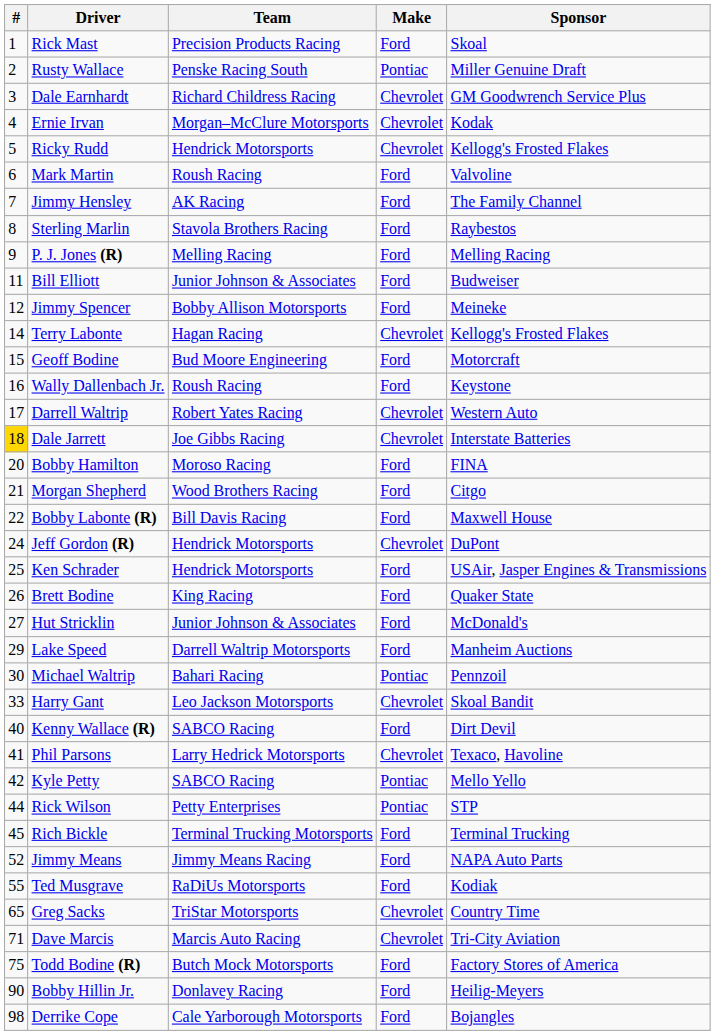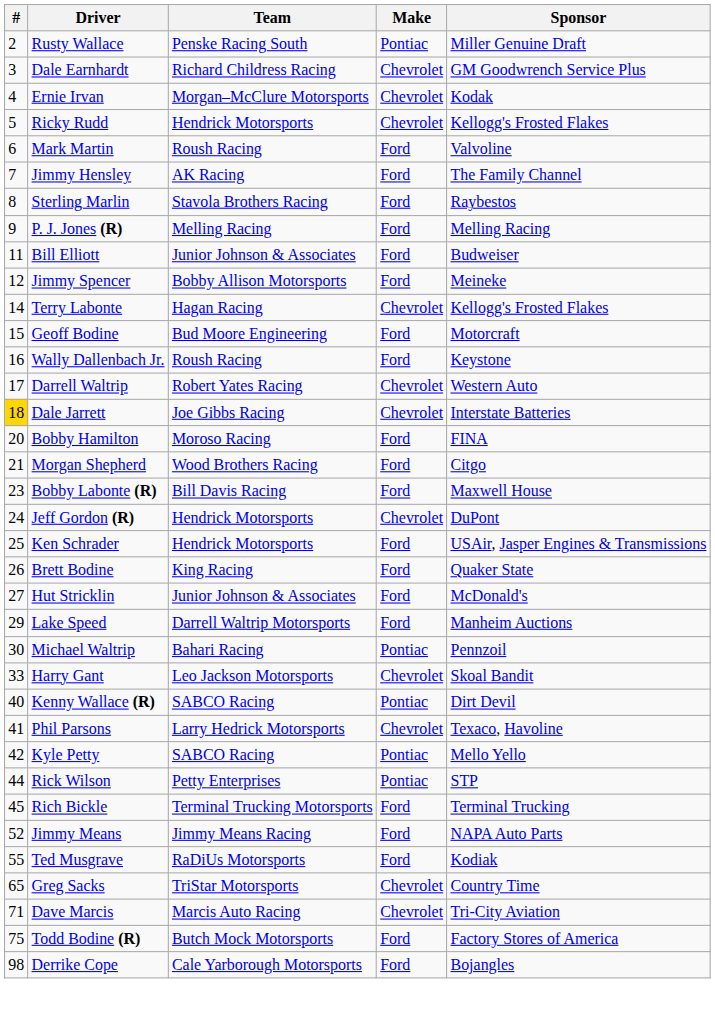 <table class="wikitable" style="font-size:95%">
 <tr>
 <th>#</th>
 <th>Driver</th>
 <th>Team</th>
 <th>Make</th>
 <th>Sponsor</th>
-</tr>
-<tr>
-<td>1</td>
-<td><a href='#'>Rick Mast</a></td>
-<td><a href='#'>Precision Products Racing</a></td>
-<td><a href='#'>Ford</a></td>
-<td><a href='#'>Skoal</a></td>
 </tr>
 <tr>
 <td>2</td>
 <td><a href='#'>Rusty Wallace</a></td>
 <td><a href='#'>Penske Racing South</a></td>
 <td><a href='#'>Pontiac</a></td>
 <td><a href='#'>Miller Genuine Draft</a></td>
 </tr>
 <tr>
 <td>3</td>
 <td><a href='#'>Dale Earnhardt</a></td>
 <td><a href='#'>Richard Childress Racing</a></td>
 <td><a href='#'>Chevrolet</a></td>
 <td><a href='#'>GM Goodwrench Service Plus</a></td>
 </tr>
 <tr>
 <td>4</td>
 <td><a href='#'>Ernie Irvan</a></td>
 <td><a href='#'>Morgan–McClure Motorsports</a></td>
 <td><a href='#'>Chevrolet</a></td>
 <td><a href='#'>Kodak</a></td>
 </tr>
 <tr>
 <td>5</td>
 <td><a href='#'>Ricky Rudd</a></td>
 <td><a href='#'>Hendrick Motorsports</a></td>
 <td><a href='#'>Chevrolet</a></td>
 <td><a href='#'>Kellogg's Frosted Flakes</a></td>
 </tr>
 <tr>
 <td>6</td>
 <td><a href='#'>Mark Martin</a></td>
 <td><a href='#'>Roush Racing</a></td>
 <td><a href='#'>Ford</a></td>
 <td><a href='#'>Valvoline</a></td>
 </tr>
 <tr>
 <td>7</td>
 <td><a href='#'>Jimmy Hensley</a></td>
 <td><a href='#'>AK Racing</a></td>
 <td><a href='#'>Ford</a></td>
 <td><a href='#'>The Family Channel</a></td>
 </tr>
 <tr>
 <td>8</td>
 <td><a href='#'>Sterling Marlin</a></td>
 <td><a href='#'>Stavola Brothers Racing</a></td>
 <td><a href='#'>Ford</a></td>
 <td><a href='#'>Raybestos</a></td>
 </tr>
 <tr>
 <td>9</td>
 <td><a href='#'>P. J. Jones</a> <strong>(R)</strong></td>
 <td><a href='#'>Melling Racing</a></td>
 <td><a href='#'>Ford</a></td>
 <td><a href='#'>Melling Racing</a></td>
 </tr>
 <tr>
 <td>11</td>
 <td><a href='#'>Bill Elliott</a></td>
 <td><a href='#'>Junior Johnson & Associates</a></td>
 <td><a href='#'>Ford</a></td>
 <td><a href='#'>Budweiser</a></td>
 </tr>
 <tr>
 <td>12</td>
 <td><a href='#'>Jimmy Spencer</a></td>
 <td><a href='#'>Bobby Allison Motorsports</a></td>
 <td><a href='#'>Ford</a></td>
 <td><a href='#'>Meineke</a></td>
 </tr>
 <tr>
 <td>14</td>
 <td><a href='#'>Terry Labonte</a></td>
 <td><a href='#'>Hagan Racing</a></td>
 <td><a href='#'>Chevrolet</a></td>
 <td><a href='#'>Kellogg's Frosted Flakes</a></td>
 </tr>
 <tr>
 <td>15</td>
 <td><a href='#'>Geoff Bodine</a></td>
 <td><a href='#'>Bud Moore Engineering</a></td>
 <td><a href='#'>Ford</a></td>
 <td><a href='#'>Motorcraft</a></td>
 </tr>
 <tr>
 <td>16</td>
 <td><a href='#'>Wally Dallenbach Jr.</a></td>
 <td><a href='#'>Roush Racing</a></td>
 <td><a href='#'>Ford</a></td>
 <td><a href='#'>Keystone</a></td>
 </tr>
 <tr>
 <td>17</td>
 <td><a href='#'>Darrell Waltrip</a></td>
 <td><a href='#'>Robert Yates Racing</a></td>
 <td><a href='#'>Chevrolet</a></td>
 <td><a href='#'>Western Auto</a></td>
 </tr>
 <tr>
 <td style="background: gold;">18</td>
 <td><a href='#'>Dale Jarrett</a></td>
 <td><a href='#'>Joe Gibbs Racing</a></td>
 <td><a href='#'>Chevrolet</a></td>
 <td><a href='#'>Interstate Batteries</a></td>
 </tr>
 <tr>
 <td>20</td>
 <td><a href='#'>Bobby Hamilton</a></td>
 <td><a href='#'>Moroso Racing</a></td>
 <td><a href='#'>Ford</a></td>
 <td><a href='#'>FINA</a></td>
 </tr>
 <tr>
 <td>21</td>
 <td><a href='#'>Morgan Shepherd</a></td>
 <td><a href='#'>Wood Brothers Racing</a></td>
 <td><a href='#'>Ford</a></td>
 <td><a href='#'>Citgo</a></td>
 </tr>
 <tr>
-<td>22</td>
+<td>23</td>
 <td><a href='#'>Bobby Labonte</a> <strong>(R)</strong></td>
 <td><a href='#'>Bill Davis Racing</a></td>
 <td><a href='#'>Ford</a></td>
 <td><a href='#'>Maxwell House</a></td>
 </tr>
 <tr>
 <td>24</td>
 <td><a href='#'>Jeff Gordon</a> <strong>(R)</strong></td>
 <td><a href='#'>Hendrick Motorsports</a></td>
 <td><a href='#'>Chevrolet</a></td>
 <td><a href='#'>DuPont</a></td>
 </tr>
 <tr>
 <td>25</td>
 <td><a href='#'>Ken Schrader</a></td>
 <td><a href='#'>Hendrick Motorsports</a></td>
 <td><a href='#'>Ford</a></td>
 <td><a href='#'>USAir</a>, <a href='#'>Jasper Engines & Transmissions</a></td>
 </tr>
 <tr>
 <td>26</td>
 <td><a href='#'>Brett Bodine</a></td>
 <td><a href='#'>King Racing</a></td>
 <td><a href='#'>Ford</a></td>
 <td><a href='#'>Quaker State</a></td>
 </tr>
 <tr>
 <td>27</td>
 <td><a href='#'>Hut Stricklin</a></td>
 <td><a href='#'>Junior Johnson & Associates</a></td>
 <td><a href='#'>Ford</a></td>
 <td><a href='#'>McDonald's</a></td>
 </tr>
 <tr>
 <td>29</td>
 <td><a href='#'>Lake Speed</a></td>
 <td><a href='#'>Darrell Waltrip Motorsports</a></td>
 <td><a href='#'>Ford</a></td>
 <td><a href='#'>Manheim Auctions</a></td>
 </tr>
 <tr>
 <td>30</td>
 <td><a href='#'>Michael Waltrip</a></td>
 <td><a href='#'>Bahari Racing</a></td>
 <td><a href='#'>Pontiac</a></td>
 <td><a href='#'>Pennzoil</a></td>
 </tr>
 <tr>
 <td>33</td>
 <td><a href='#'>Harry Gant</a></td>
 <td><a href='#'>Leo Jackson Motorsports</a></td>
 <td><a href='#'>Chevrolet</a></td>
 <td><a href='#'>Skoal Bandit</a></td>
 </tr>
 <tr>
 <td>40</td>
 <td><a href='#'>Kenny Wallace</a> <strong>(R)</strong></td>
 <td><a href='#'>SABCO Racing</a></td>
-<td><a href='#'>Ford</a></td>
+<td><a href='#'>Pontiac</a></td>
 <td><a href='#'>Dirt Devil</a></td>
 </tr>
 <tr>
 <td>41</td>
 <td><a href='#'>Phil Parsons</a></td>
 <td><a href='#'>Larry Hedrick Motorsports</a></td>
 <td><a href='#'>Chevrolet</a></td>
 <td><a href='#'>Texaco</a>, <a href='#'>Havoline</a></td>
 </tr>
 <tr>
 <td>42</td>
 <td><a href='#'>Kyle Petty</a></td>
 <td><a href='#'>SABCO Racing</a></td>
 <td><a href='#'>Pontiac</a></td>
 <td><a href='#'>Mello Yello</a></td>
 </tr>
 <tr>
 <td>44</td>
 <td><a href='#'>Rick Wilson</a></td>
 <td><a href='#'>Petty Enterprises</a></td>
 <td><a href='#'>Pontiac</a></td>
 <td><a href='#'>STP</a></td>
 </tr>
 <tr>
 <td>45</td>
 <td><a href='#'>Rich Bickle</a></td>
 <td><a href='#'>Terminal Trucking Motorsports</a></td>
 <td><a href='#'>Ford</a></td>
 <td><a href='#'>Terminal Trucking</a></td>
 </tr>
 <tr>
 <td>52</td>
 <td><a href='#'>Jimmy Means</a></td>
 <td><a href='#'>Jimmy Means Racing</a></td>
 <td><a href='#'>Ford</a></td>
 <td><a href='#'>NAPA Auto Parts</a></td>
 </tr>
 <tr>
 <td>55</td>
 <td><a href='#'>Ted Musgrave</a></td>
 <td><a href='#'>RaDiUs Motorsports</a></td>
 <td><a href='#'>Ford</a></td>
 <td><a href='#'>Kodiak</a></td>
 </tr>
 <tr>
 <td>65</td>
 <td><a href='#'>Greg Sacks</a></td>
 <td><a href='#'>TriStar Motorsports</a></td>
 <td><a href='#'>Chevrolet</a></td>
 <td><a href='#'>Country Time</a></td>
 </tr>
 <tr>
 <td>71</td>
 <td><a href='#'>Dave Marcis</a></td>
 <td><a href='#'>Marcis Auto Racing</a></td>
 <td><a href='#'>Chevrolet</a></td>
 <td><a href='#'>Tri-City Aviation</a></td>
 </tr>
 <tr>
 <td>75</td>
 <td><a href='#'>Todd Bodine</a> <strong>(R)</strong></td>
 <td><a href='#'>Butch Mock Motorsports</a></td>
 <td><a href='#'>Ford</a></td>
 <td><a href='#'>Factory Stores of America</a></td>
 </tr>
 <tr>
-<td>90</td>
-<td><a href='#'>Bobby Hillin Jr.</a></td>
-<td><a href='#'>Donlavey Racing</a></td>
-<td><a href='#'>Ford</a></td>
-<td><a href='#'>Heilig-Meyers</a></td>
-</tr>
-<tr>
 <td>98</td>
 <td><a href='#'>Derrike Cope</a></td>
 <td><a href='#'>Cale Yarborough Motorsports</a></td>
 <td><a href='#'>Ford</a></td>
 <td><a href='#'>Bojangles</a></td>
 </tr>
 </table>
